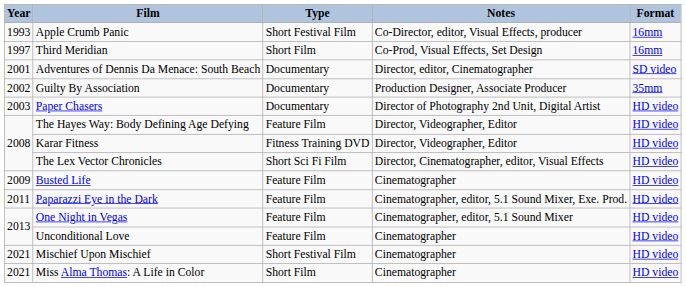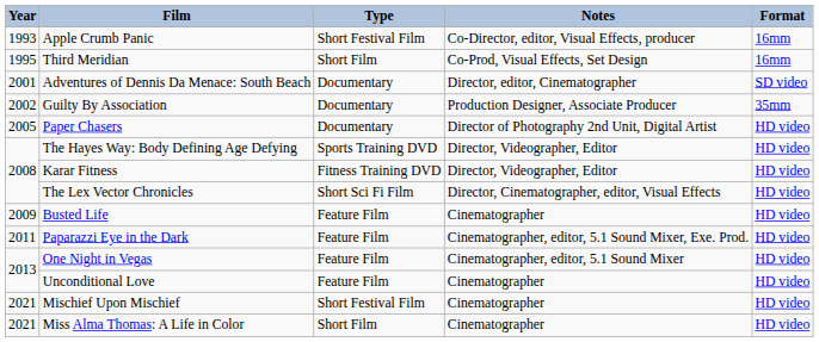 <table class="wikitable">
 <tr>
 <th style="background:#B0C4DE;">Year</th>
 <th style="background:#B0C4DE;">Film</th>
 <th style="background:#B0C4DE;">Type</th>
 <th style="background:#B0C4DE;">Notes</th>
 <th style="background:#B0C4DE;">Format</th>
 </tr>
 <tr>
 <td rowspan="1">1993</td>
 <td>Apple Crumb Panic</td>
 <td>Short Festival Film</td>
 <td>Co-Director, editor, Visual Effects, producer</td>
 <td><a href='#'>16mm</a></td>
 </tr>
 <tr>
-<td rowspan="1">1997</td>
+<td rowspan="1">1995</td>
 <td>Third Meridian</td>
 <td>Short Film</td>
 <td>Co-Prod, Visual Effects, Set Design</td>
 <td><a href='#'>16mm</a></td>
 </tr>
 <tr>
 <td rowspan="1">2001</td>
 <td>Adventures of Dennis Da Menace: South Beach</td>
 <td>Documentary</td>
 <td>Director, editor, Cinematographer</td>
 <td><a href='#'>SD video</a></td>
 </tr>
 <tr>
 <td rowspan="1">2002</td>
 <td>Guilty By Association</td>
 <td>Documentary</td>
 <td>Production Designer, Associate Producer</td>
 <td><a href='#'>35mm</a></td>
 </tr>
 <tr>
-<td rowspan="1">2003</td>
+<td rowspan="1">2005</td>
 <td><a href='#'>Paper Chasers</a></td>
 <td>Documentary</td>
 <td>Director of Photography 2nd Unit, Digital Artist</td>
 <td><a href='#'>HD video</a></td>
 </tr>
 <tr>
 <td rowspan="3">2008</td>
 <td>The Hayes Way: Body Defining Age Defying</td>
-<td>Feature Film</td>
+<td>Sports Training DVD</td>
 <td>Director, Videographer, Editor</td>
 <td><a href='#'>HD video</a></td>
 </tr>
 <tr>
 <td>Karar Fitness</td>
 <td>Fitness Training DVD</td>
 <td>Director, Videographer, Editor</td>
 <td><a href='#'>HD video</a></td>
 </tr>
 <tr>
 <td>The Lex Vector Chronicles</td>
 <td>Short Sci Fi Film</td>
 <td>Director, Cinematographer, editor, Visual Effects</td>
 <td><a href='#'>HD video</a></td>
 </tr>
 <tr>
 <td rowspan="1">2009</td>
 <td><a href='#'>Busted Life</a></td>
 <td>Feature Film</td>
 <td>Cinematographer</td>
 <td><a href='#'>HD video</a></td>
 </tr>
 <tr>
 <td rowspan="1">2011</td>
 <td><a href='#'>Paparazzi Eye in the Dark</a></td>
 <td>Feature Film</td>
 <td>Cinematographer, editor, 5.1 Sound Mixer, Exe. Prod.</td>
 <td><a href='#'>HD video</a></td>
 </tr>
 <tr>
 <td rowspan="2">2013</td>
 <td><a href='#'>One Night in Vegas</a></td>
 <td>Feature Film</td>
 <td>Cinematographer, editor, 5.1 Sound Mixer</td>
 <td><a href='#'>HD video</a></td>
 </tr>
 <tr>
 <td>Unconditional Love</td>
 <td>Feature Film</td>
 <td>Cinematographer</td>
 <td><a href='#'>HD video</a></td>
 </tr>
 <tr>
 <td rowspan="1">2021</td>
 <td>Mischief Upon Mischief</td>
 <td>Short Festival Film</td>
 <td>Cinematographer</td>
 <td><a href='#'>HD video</a></td>
 </tr>
 <tr>
 <td rowspan="1">2021</td>
 <td>Miss <a href='#'>Alma Thomas</a>: A Life in Color</td>
 <td>Short Film</td>
 <td>Cinematographer</td>
 <td><a href='#'>HD video</a></td>
 </tr>
 </table>
